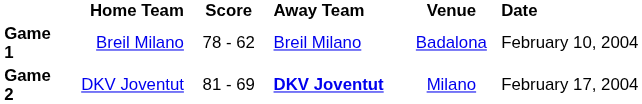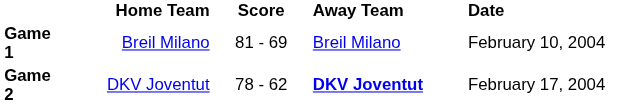 <table style="text-align:center" cellpadding=1 border=0>
 <tr>
 <th width=50></th>
 <th width=160 align=right>Home Team</th>
 <th width=100>Score</th>
 <th width=160 align=left>Away Team</th>
-<th width=100>Venue</th>
 <th width=200 align=left>Date</th>
 </tr>
 <tr>
 <td align=left><strong>Game 1</strong></td>
 <td align=right><a href='#'>Breil Milano</a> </td>
-<td>78 - 62</td>
+<td>81 - 69</td>
 <td align=left> <a href='#'>Breil Milano</a></td>
-<td><a href='#'>Badalona</a></td>
 <td align=left>February 10, 2004</td>
 </tr>
 <tr>
 <td align=left><strong>Game 2</strong></td>
 <td align=right><a href='#'>DKV Joventut</a> </td>
-<td>81 - 69</td>
+<td>78 - 62</td>
 <td align=left> <strong><a href='#'>DKV Joventut</a></strong></td>
-<td><a href='#'>Milano</a></td>
 <td align=left>February 17, 2004</td>
 </tr>
 </table>
